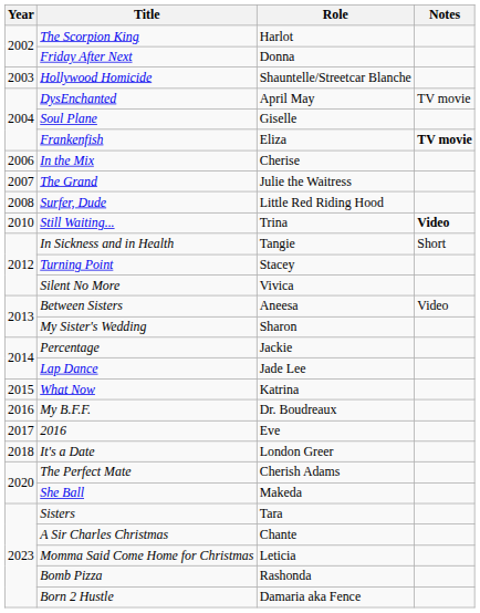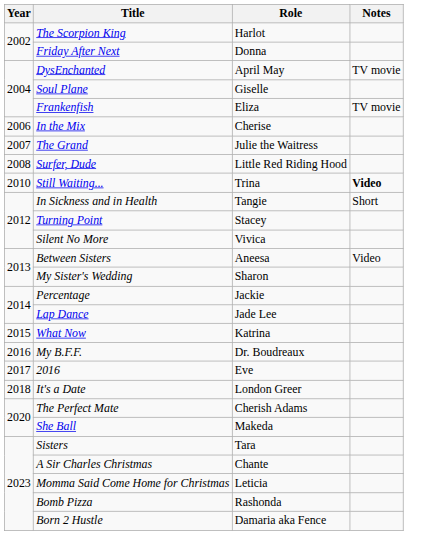 <table class="wikitable sortable">
 <tr>
 <th>Year</th>
 <th>Title</th>
 <th>Role</th>
 <th>Notes</th>
 </tr>
 <tr>
 <td rowspan=2>2002</td>
 <td><em><a href='#'>The Scorpion King</a></em></td>
 <td>Harlot</td>
 <td></td>
 </tr>
 <tr>
 <td><em><a href='#'>Friday After Next</a></em></td>
 <td>Donna</td>
 <td></td>
 </tr>
 <tr>
-<td>2003</td>
-<td><em><a href='#'>Hollywood Homicide</a></em></td>
-<td>Shauntelle/Streetcar Blanche</td>
-<td></td>
-</tr>
-<tr>
 <td rowspan=3>2004</td>
 <td><em><a href='#'>DysEnchanted</a></em></td>
 <td>April May</td>
 <td>TV movie</td>
 </tr>
 <tr>
 <td><em><a href='#'>Soul Plane</a></em></td>
 <td>Giselle</td>
 <td></td>
 </tr>
 <tr>
 <td><em><a href='#'>Frankenfish</a></em></td>
 <td>Eliza</td>
-<td><strong>TV movie</strong></td>
+<td>TV movie</td>
 </tr>
 <tr>
 <td>2006</td>
 <td><em><a href='#'>In the Mix</a></em></td>
 <td>Cherise</td>
 <td></td>
 </tr>
 <tr>
 <td>2007</td>
 <td><em><a href='#'>The Grand</a></em></td>
 <td>Julie the Waitress</td>
 <td></td>
 </tr>
 <tr>
 <td>2008</td>
 <td><em><a href='#'>Surfer, Dude</a></em></td>
 <td>Little Red Riding Hood</td>
 <td></td>
 </tr>
 <tr>
 <td>2010</td>
 <td><em><a href='#'>Still Waiting...</a></em></td>
 <td>Trina</td>
 <td><strong>Video</strong></td>
 </tr>
 <tr>
 <td rowspan=3>2012</td>
 <td><em>In Sickness and in Health</em></td>
 <td>Tangie</td>
 <td>Short</td>
 </tr>
 <tr>
 <td><em><a href='#'>Turning Point</a></em></td>
 <td>Stacey</td>
 <td></td>
 </tr>
 <tr>
 <td><em>Silent No More</em></td>
 <td>Vivica</td>
 <td></td>
 </tr>
 <tr>
 <td rowspan=2>2013</td>
 <td><em>Between Sisters</em></td>
 <td>Aneesa</td>
 <td>Video</td>
 </tr>
 <tr>
 <td><em>My Sister's Wedding</em></td>
 <td>Sharon</td>
 <td></td>
 </tr>
 <tr>
 <td rowspan=2>2014</td>
 <td><em>Percentage</em></td>
 <td>Jackie</td>
 <td></td>
 </tr>
 <tr>
 <td><em><a href='#'>Lap Dance</a></em></td>
 <td>Jade Lee</td>
 <td></td>
 </tr>
 <tr>
 <td>2015</td>
 <td><em><a href='#'>What Now</a></em></td>
 <td>Katrina</td>
 <td></td>
 </tr>
 <tr>
 <td>2016</td>
 <td><em>My B.F.F.</em></td>
 <td>Dr. Boudreaux</td>
 <td></td>
 </tr>
 <tr>
 <td>2017</td>
 <td><em>2016</em></td>
 <td>Eve</td>
 <td></td>
 </tr>
 <tr>
 <td>2018</td>
 <td><em>It's a Date</em></td>
 <td>London Greer</td>
 <td></td>
 </tr>
 <tr>
 <td rowspan=2>2020</td>
 <td><em>The Perfect Mate</em></td>
 <td>Cherish Adams</td>
 <td></td>
 </tr>
 <tr>
 <td><em><a href='#'>She Ball</a></em></td>
 <td>Makeda</td>
 <td></td>
 </tr>
 <tr>
 <td rowspan=5>2023</td>
 <td><em>Sisters</em></td>
 <td>Tara</td>
 <td></td>
 </tr>
 <tr>
 <td><em>A Sir Charles Christmas</em></td>
 <td>Chante</td>
 <td></td>
 </tr>
 <tr>
 <td><em>Momma Said Come Home for Christmas</em></td>
 <td>Leticia</td>
 <td></td>
 </tr>
 <tr>
 <td><em>Bomb Pizza</em></td>
 <td>Rashonda</td>
 <td></td>
 </tr>
 <tr>
 <td><em>Born 2 Hustle</em></td>
 <td>Damaria aka Fence</td>
 <td></td>
 </tr>
 </table>
